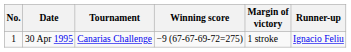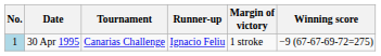 <table class="wikitable" style="font-size:95%;">
 <tr>
 <th>No.</th>
 <th>Date</th>
 <th>Tournament</th>
+<th>Runner-up</th>
+<th>Margin of<br>victory</th>
 <th>Winning score</th>
-<th>Margin of<br>victory</th>
-<th>Runner-up</th>
 </tr>
 <tr>
-<td align=center>1</td>
+<td align=center style="background: lightblue;">1</td>
 <td align=right>30 Apr <a href='#'>1995</a></td>
 <td><a href='#'>Canarias Challenge</a></td>
+<td> <a href='#'>Ignacio Feliu</a></td>
+<td>1 stroke</td>
 <td>−9 (67-67-69-72=275)</td>
-<td>1 stroke</td>
-<td> <a href='#'>Ignacio Feliu</a></td>
 </tr>
 </table>
